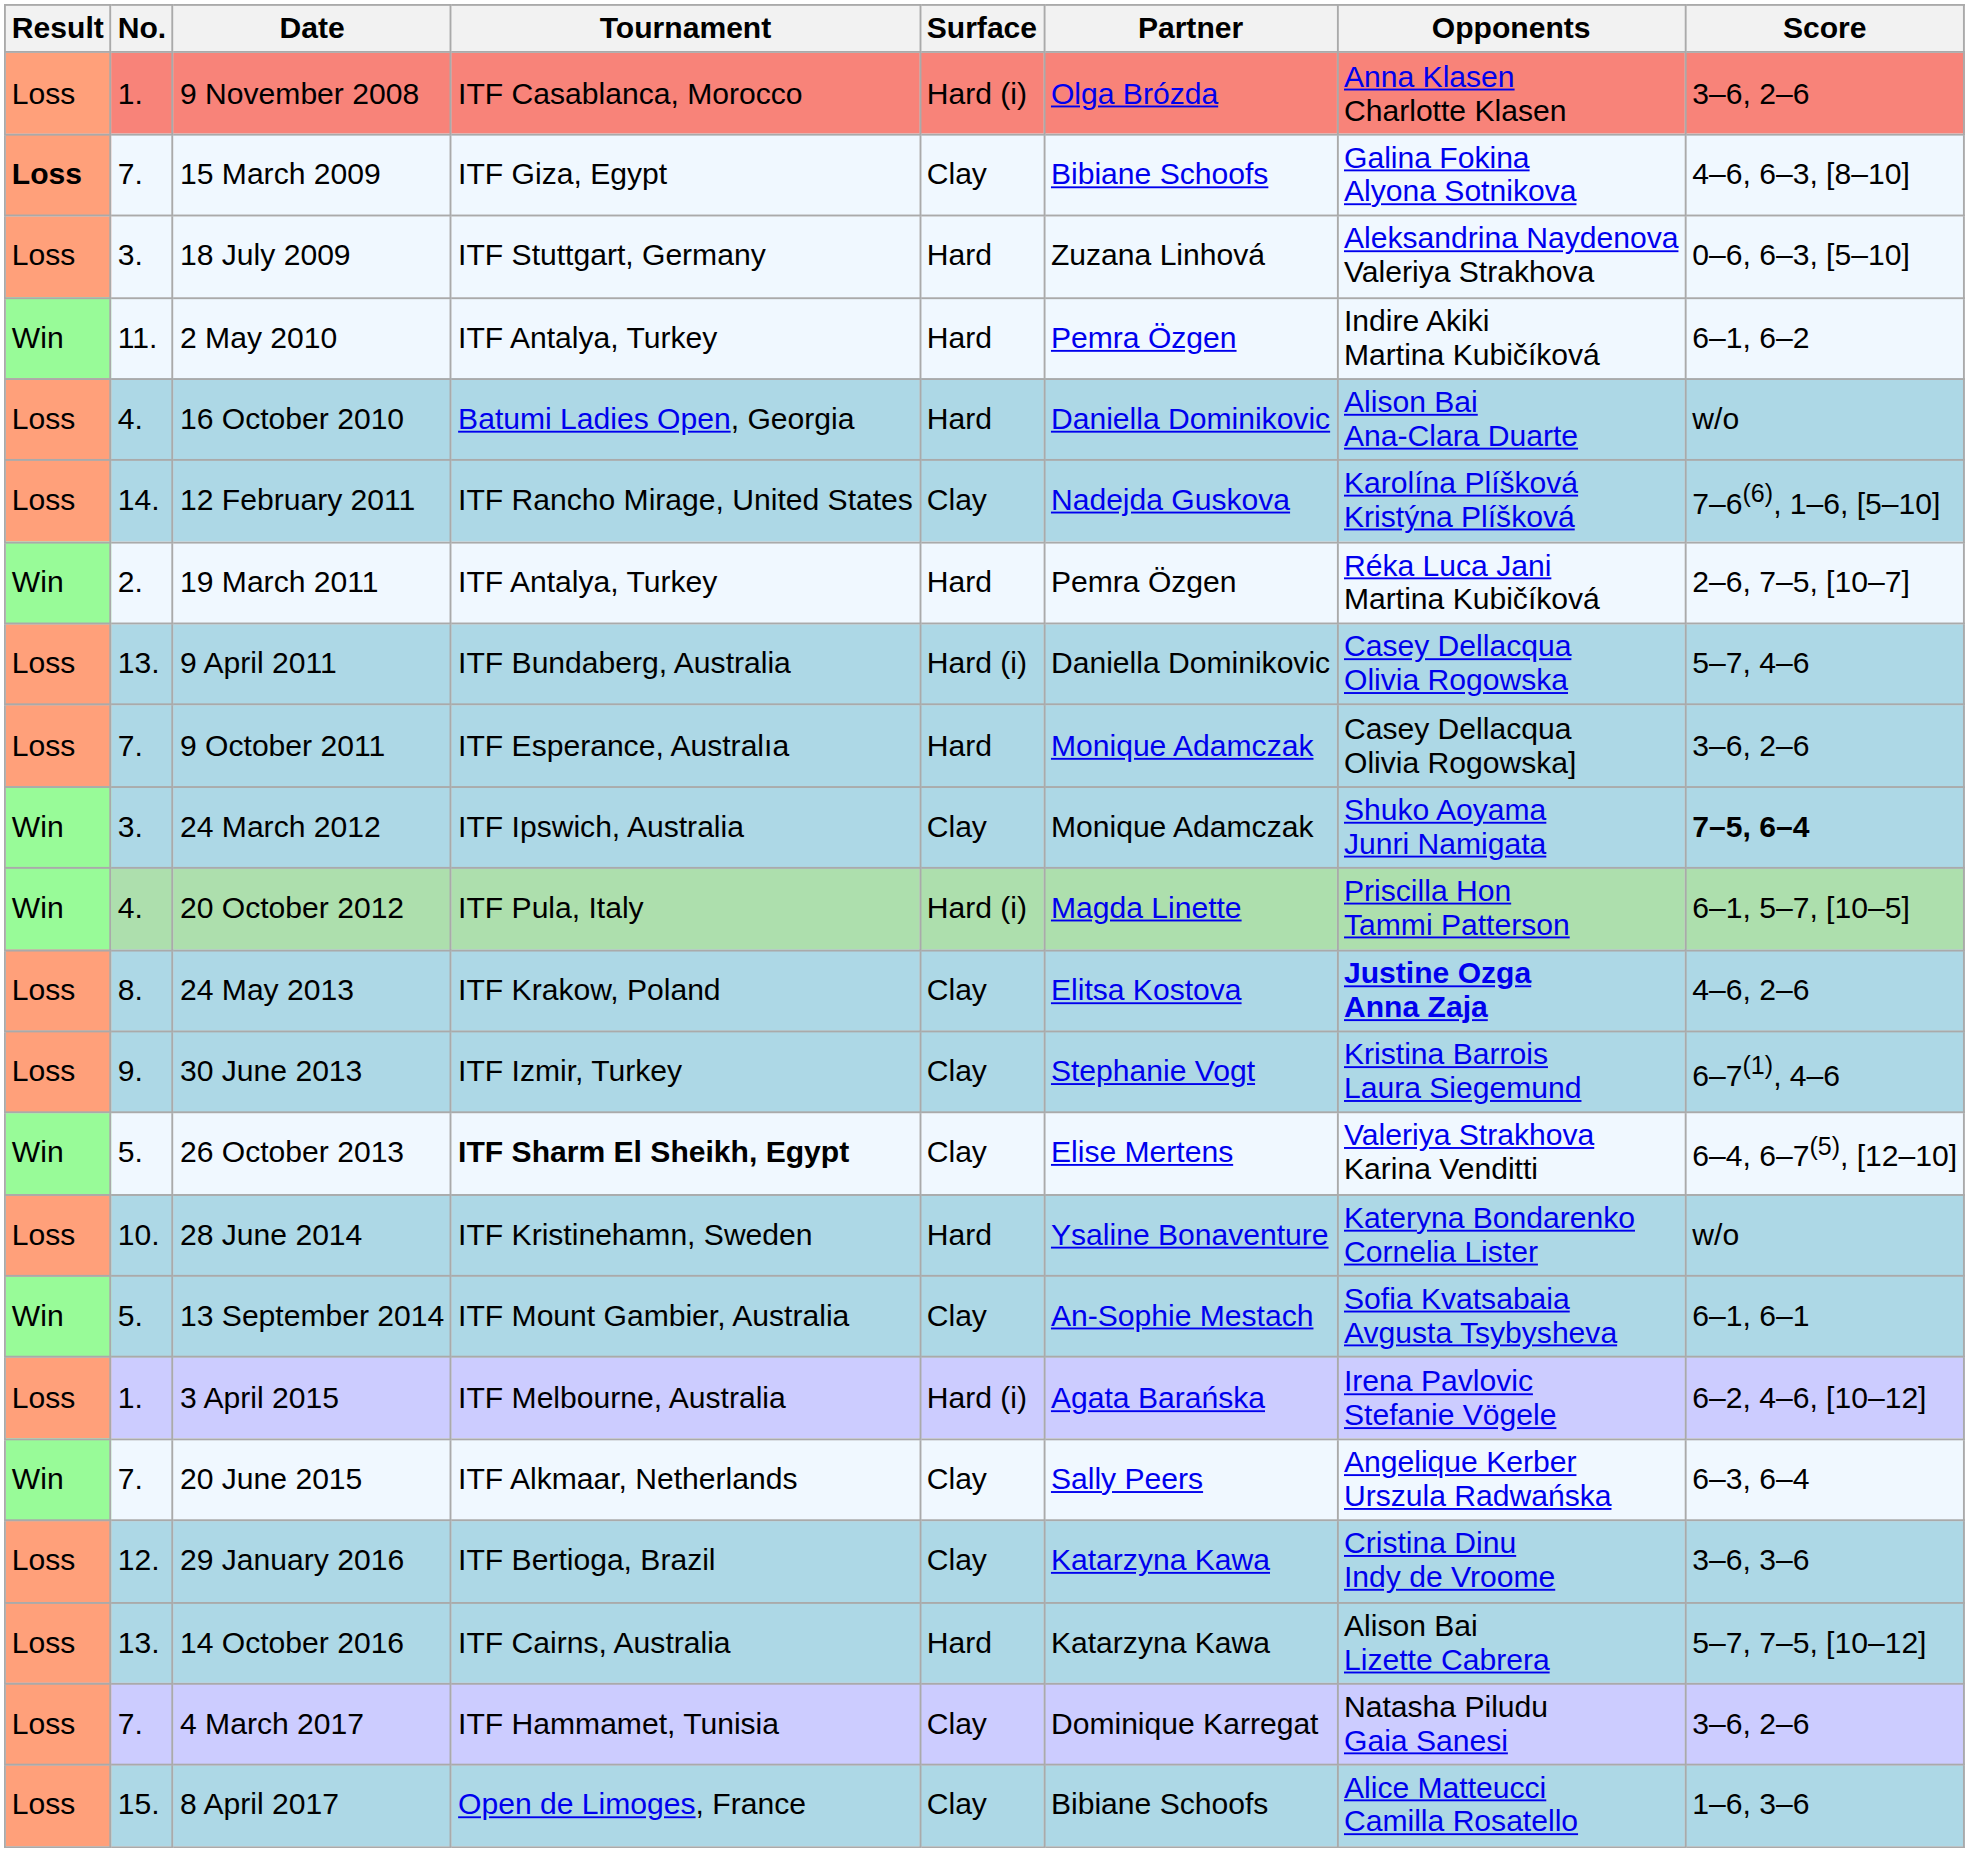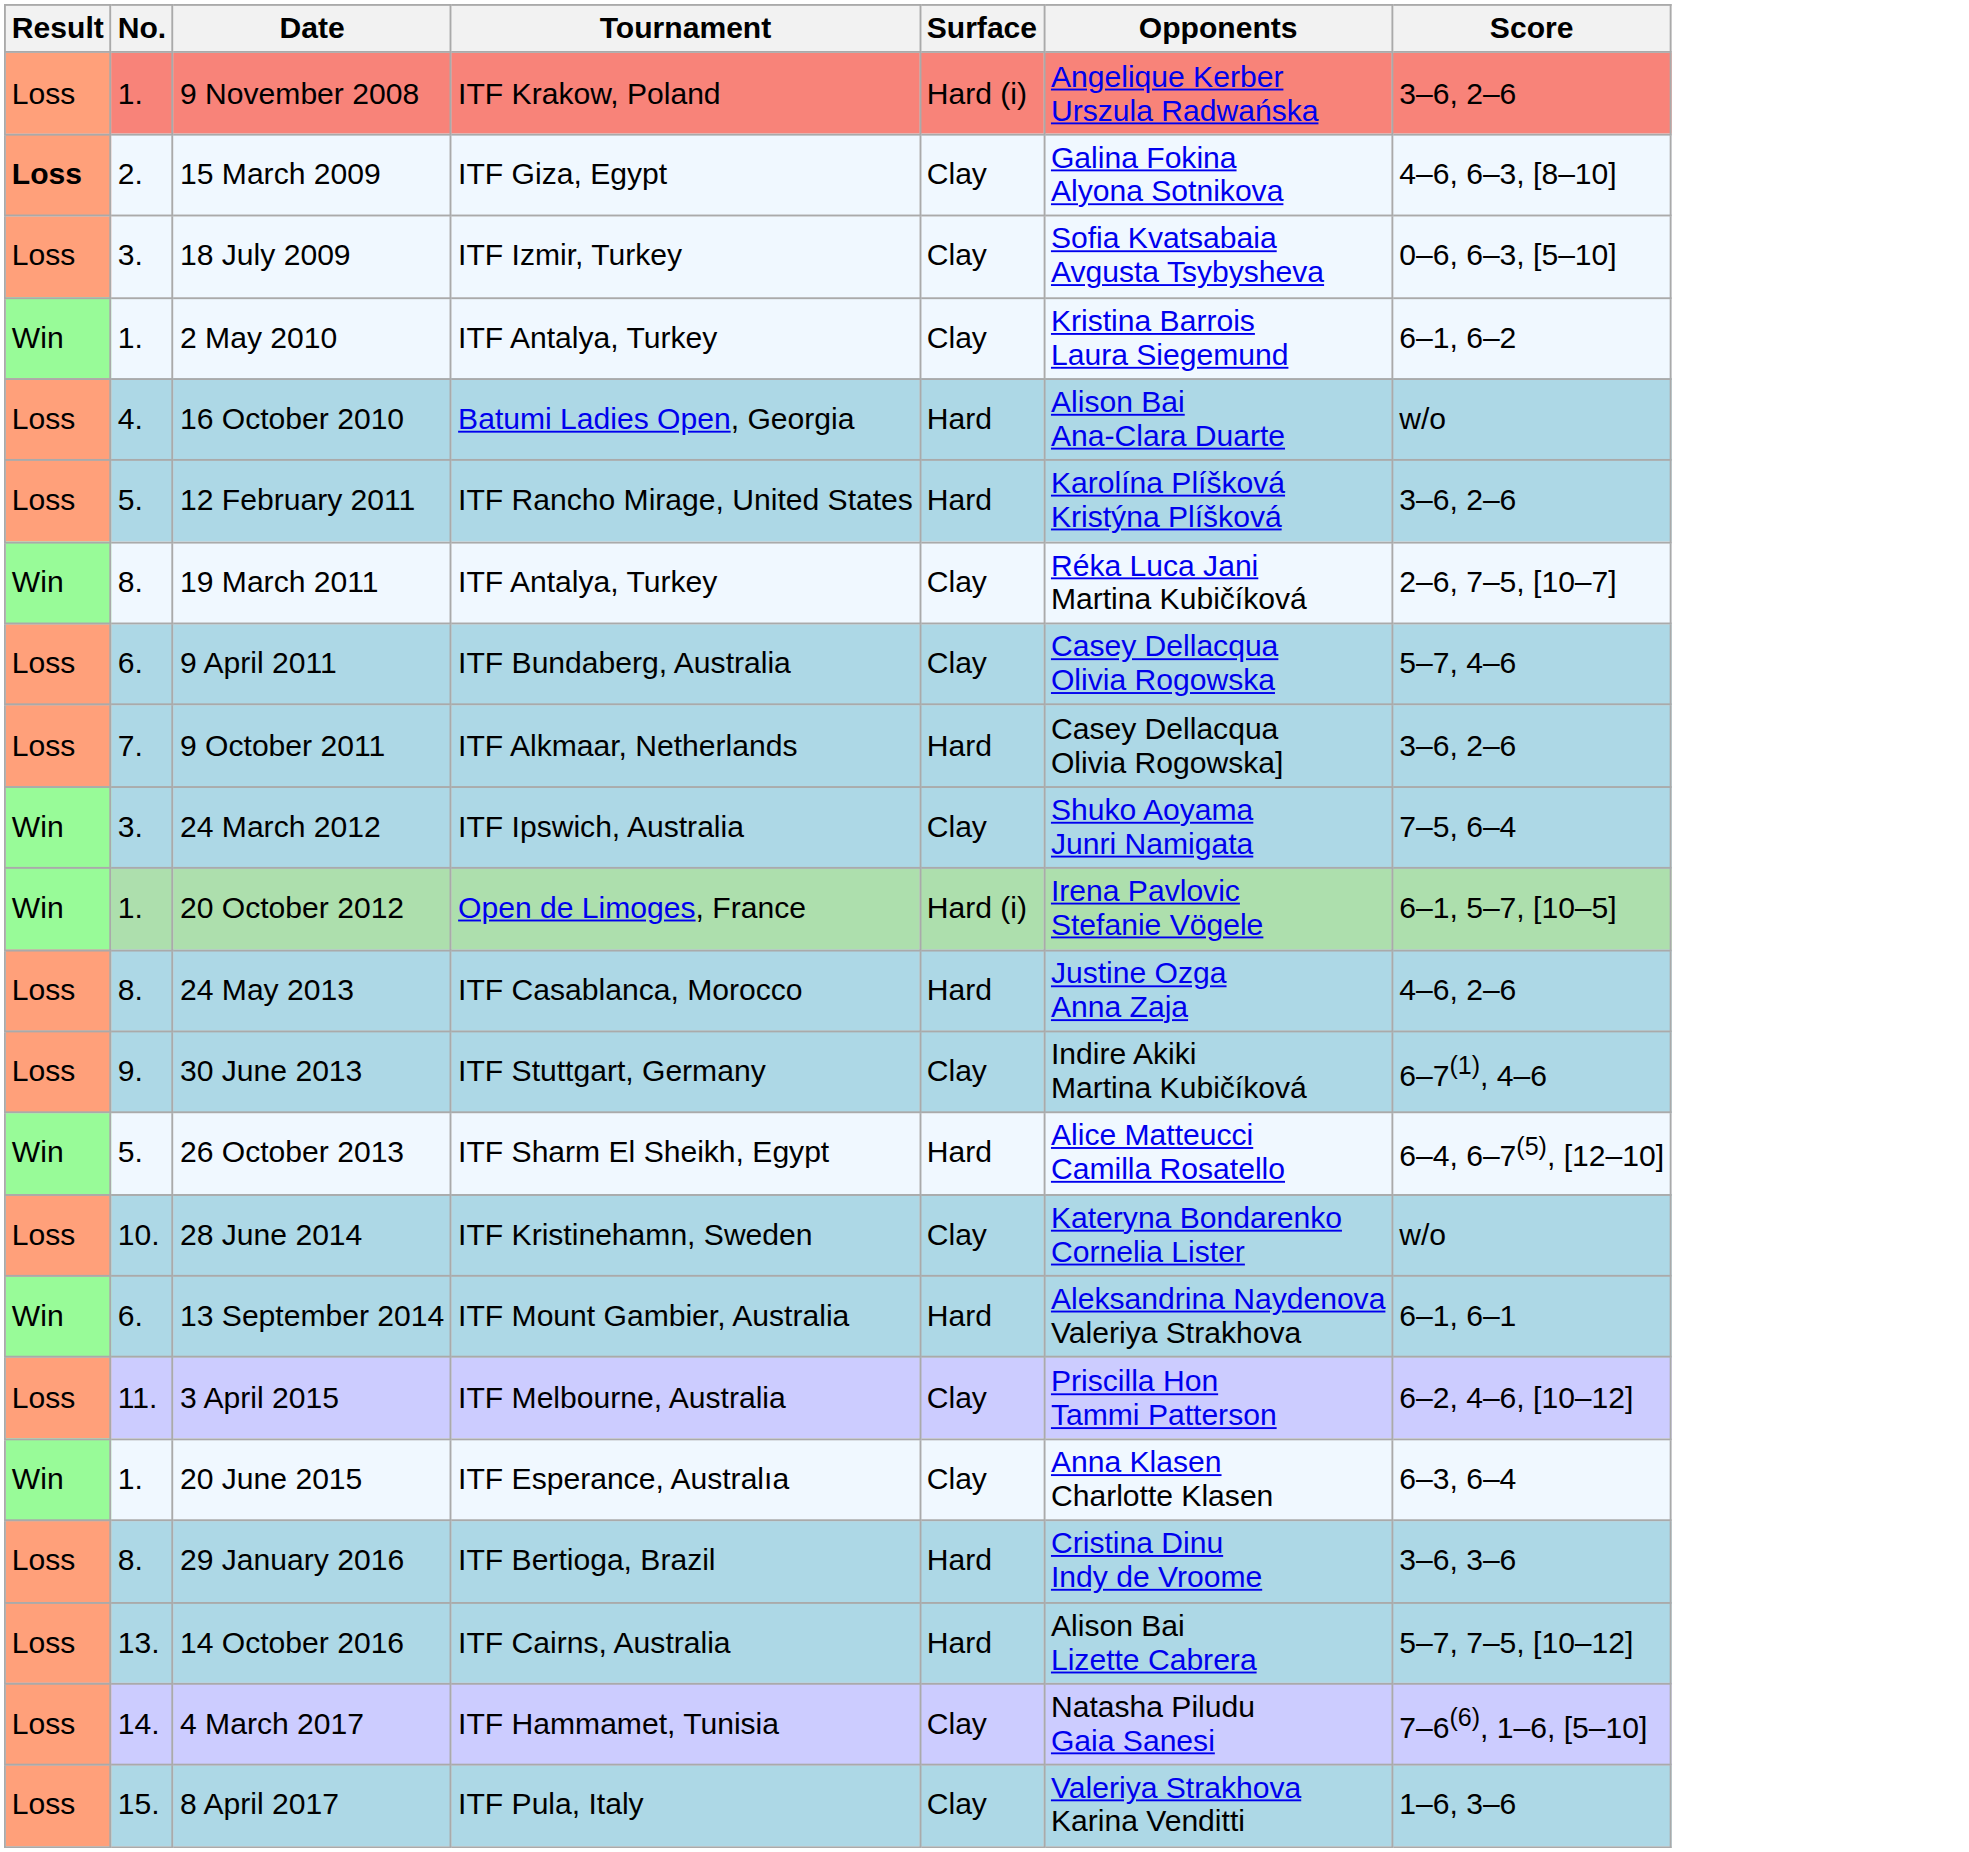 <table class="sortable wikitable">
 <tr>
 <th>Result</th>
 <th>No.</th>
 <th>Date</th>
 <th>Tournament</th>
 <th>Surface</th>
-<th>Partner</th>
 <th>Opponents</th>
 <th class="unsortable">Score</th>
 </tr>
 <tr style="background:#f88379;">
 <td style="background:#ffa07a;">Loss</td>
 <td>1.</td>
 <td>9 November 2008</td>
-<td>ITF Casablanca, Morocco</td>
+<td>ITF Krakow, Poland</td>
 <td>Hard (i)</td>
-<td> <a href='#'>Olga Brózda</a></td>
-<td> <a href='#'>Anna Klasen</a> <br>  Charlotte Klasen</td>
+<td> <a href='#'>Angelique Kerber</a> <br>  <a href='#'>Urszula Radwańska</a></td>
 <td>3–6, 2–6</td>
 </tr>
 <tr style="background:#f0f8ff;">
 <td style="background:#ffa07a;"><strong>Loss</strong></td>
-<td>7.</td>
+<td>2.</td>
 <td>15 March 2009</td>
 <td>ITF Giza, Egypt</td>
 <td>Clay</td>
-<td> <a href='#'>Bibiane Schoofs</a></td>
 <td> <a href='#'>Galina Fokina</a> <br>  <a href='#'>Alyona Sotnikova</a></td>
 <td>4–6, 6–3, [8–10]</td>
 </tr>
 <tr style="background:#f0f8ff;">
 <td style="background:#ffa07a;">Loss</td>
 <td>3.</td>
 <td>18 July 2009</td>
-<td>ITF Stuttgart, Germany</td>
-<td>Hard</td>
-<td> Zuzana Linhová</td>
-<td> <a href='#'>Aleksandrina Naydenova</a> <br>  Valeriya Strakhova</td>
+<td>ITF Izmir, Turkey</td>
+<td>Clay</td>
+<td> <a href='#'>Sofia Kvatsabaia</a> <br>  <a href='#'>Avgusta Tsybysheva</a></td>
 <td>0–6, 6–3, [5–10]</td>
 </tr>
 <tr style="background:#f0f8ff;">
 <td style="background:#98fb98;">Win</td>
-<td>11.</td>
+<td>1.</td>
 <td>2 May 2010</td>
 <td>ITF Antalya, Turkey</td>
-<td>Hard</td>
-<td> <a href='#'>Pemra Özgen</a></td>
-<td> Indire Akiki <br>  Martina Kubičíková</td>
+<td>Clay</td>
+<td> <a href='#'>Kristina Barrois</a> <br>  <a href='#'>Laura Siegemund</a></td>
 <td>6–1, 6–2</td>
 </tr>
 <tr style="background:lightblue;">
 <td style="background:#ffa07a;">Loss</td>
 <td>4.</td>
 <td>16 October 2010</td>
 <td><a href='#'>Batumi Ladies Open</a>, Georgia</td>
 <td>Hard</td>
-<td> <a href='#'>Daniella Dominikovic</a></td>
 <td> <a href='#'>Alison Bai</a> <br>  <a href='#'>Ana-Clara Duarte</a></td>
 <td>w/o</td>
 </tr>
 <tr style="background:lightblue;">
 <td style="background:#ffa07a;">Loss</td>
-<td>14.</td>
+<td>5.</td>
 <td>12 February 2011</td>
 <td>ITF Rancho Mirage, United States</td>
-<td>Clay</td>
-<td> <a href='#'>Nadejda Guskova</a></td>
+<td>Hard</td>
 <td> <a href='#'>Karolína Plíšková</a> <br>  <a href='#'>Kristýna Plíšková</a></td>
-<td>7–6<sup>(6)</sup>, 1–6, [5–10]</td>
+<td>3–6, 2–6</td>
 </tr>
 <tr style="background:#f0f8ff;">
 <td style="background:#98fb98;">Win</td>
-<td>2.</td>
+<td>8.</td>
 <td>19 March 2011</td>
 <td>ITF Antalya, Turkey</td>
-<td>Hard</td>
-<td> Pemra Özgen</td>
+<td>Clay</td>
 <td> <a href='#'>Réka Luca Jani</a> <br>  Martina Kubičíková</td>
 <td>2–6, 7–5, [10–7]</td>
 </tr>
 <tr style="background:lightblue;">
 <td style="background:#ffa07a;">Loss</td>
-<td>13.</td>
+<td>6.</td>
 <td>9 April 2011</td>
 <td>ITF Bundaberg, Australia</td>
-<td>Hard (i)</td>
-<td> Daniella Dominikovic</td>
+<td>Clay</td>
 <td> <a href='#'>Casey Dellacqua</a> <br>  <a href='#'>Olivia Rogowska</a></td>
 <td>5–7, 4–6</td>
 </tr>
 <tr style="background:lightblue;">
 <td style="background:#ffa07a;">Loss</td>
 <td>7.</td>
 <td>9 October 2011</td>
-<td>ITF Esperance, Australıa</td>
+<td>ITF Alkmaar, Netherlands</td>
 <td>Hard</td>
-<td> <a href='#'>Monique Adamczak</a></td>
 <td> Casey Dellacqua <br>  Olivia Rogowska]</td>
 <td>3–6, 2–6</td>
 </tr>
 <tr style="background:lightblue;">
 <td style="background:#98fb98;">Win</td>
 <td>3.</td>
 <td>24 March 2012</td>
 <td>ITF Ipswich, Australia</td>
 <td>Clay</td>
-<td> Monique Adamczak</td>
 <td> <a href='#'>Shuko Aoyama</a> <br>  <a href='#'>Junri Namigata</a></td>
-<td><strong>7–5, 6–4</strong></td>
+<td>7–5, 6–4</td>
 </tr>
 <tr style="background:#addfad;">
 <td style="background:#98fb98;">Win</td>
-<td>4.</td>
+<td>1.</td>
 <td>20 October 2012</td>
-<td>ITF Pula, Italy</td>
+<td><a href='#'>Open de Limoges</a>, France</td>
 <td>Hard (i)</td>
-<td> <a href='#'>Magda Linette</a></td>
-<td> <a href='#'>Priscilla Hon</a> <br>  <a href='#'>Tammi Patterson</a></td>
+<td> <a href='#'>Irena Pavlovic</a> <br>  <a href='#'>Stefanie Vögele</a></td>
 <td>6–1, 5–7, [10–5]</td>
 </tr>
 <tr style="background:lightblue;">
 <td style="background:#ffa07a;">Loss</td>
 <td>8.</td>
 <td>24 May 2013</td>
-<td>ITF Krakow, Poland</td>
-<td>Clay</td>
-<td> <a href='#'>Elitsa Kostova</a></td>
-<td><strong> <a href='#'>Justine Ozga</a> <br>  <a href='#'>Anna Zaja</a></strong></td>
+<td>ITF Casablanca, Morocco</td>
+<td>Hard</td>
+<td> <a href='#'>Justine Ozga</a> <br>  <a href='#'>Anna Zaja</a></td>
 <td>4–6, 2–6</td>
 </tr>
 <tr style="background:lightblue;">
 <td style="background:#ffa07a;">Loss</td>
 <td>9.</td>
 <td>30 June 2013</td>
-<td>ITF Izmir, Turkey</td>
+<td>ITF Stuttgart, Germany</td>
 <td>Clay</td>
-<td> <a href='#'>Stephanie Vogt</a></td>
-<td> <a href='#'>Kristina Barrois</a> <br>  <a href='#'>Laura Siegemund</a></td>
+<td> Indire Akiki <br>  Martina Kubičíková</td>
 <td>6–7<sup>(1)</sup>, 4–6</td>
 </tr>
 <tr style="background:#f0f8ff;">
 <td style="background:#98fb98;">Win</td>
 <td>5.</td>
 <td>26 October 2013</td>
-<td><strong>ITF Sharm El Sheikh, Egypt</strong></td>
-<td>Clay</td>
-<td> <a href='#'>Elise Mertens</a></td>
-<td> <a href='#'>Valeriya Strakhova</a> <br>  Karina Venditti</td>
+<td>ITF Sharm El Sheikh, Egypt</td>
+<td>Hard</td>
+<td> <a href='#'>Alice Matteucci</a> <br>  <a href='#'>Camilla Rosatello</a></td>
 <td>6–4, 6–7<sup>(5)</sup>, [12–10]</td>
 </tr>
 <tr style="background:lightblue;">
 <td style="background:#ffa07a;">Loss</td>
 <td>10.</td>
 <td>28 June 2014</td>
 <td>ITF Kristinehamn, Sweden</td>
-<td>Hard</td>
-<td> <a href='#'>Ysaline Bonaventure</a></td>
+<td>Clay</td>
 <td> <a href='#'>Kateryna Bondarenko</a> <br>  <a href='#'>Cornelia Lister</a></td>
 <td>w/o</td>
 </tr>
 <tr style="background:lightblue;">
 <td style="background:#98fb98;">Win</td>
-<td>5.</td>
+<td>6.</td>
 <td>13 September 2014</td>
 <td>ITF Mount Gambier, Australia</td>
-<td>Clay</td>
-<td> <a href='#'>An-Sophie Mestach</a></td>
-<td> <a href='#'>Sofia Kvatsabaia</a> <br>  <a href='#'>Avgusta Tsybysheva</a></td>
+<td>Hard</td>
+<td> <a href='#'>Aleksandrina Naydenova</a> <br>  Valeriya Strakhova</td>
 <td>6–1, 6–1</td>
 </tr>
 <tr style="background:#ccccff;">
 <td style="background:#ffa07a;">Loss</td>
-<td>1.</td>
+<td>11.</td>
 <td>3 April 2015</td>
 <td>ITF Melbourne, Australia</td>
-<td>Hard (i)</td>
-<td> <a href='#'>Agata Barańska</a></td>
-<td> <a href='#'>Irena Pavlovic</a> <br>  <a href='#'>Stefanie Vögele</a></td>
+<td>Clay</td>
+<td> <a href='#'>Priscilla Hon</a> <br>  <a href='#'>Tammi Patterson</a></td>
 <td>6–2, 4–6, [10–12]</td>
 </tr>
 <tr style="background:#f0f8ff;">
 <td style="background:#98fb98;">Win</td>
-<td>7.</td>
+<td>1.</td>
 <td>20 June 2015</td>
-<td>ITF Alkmaar, Netherlands</td>
+<td>ITF Esperance, Australıa</td>
 <td>Clay</td>
-<td> <a href='#'>Sally Peers</a></td>
-<td> <a href='#'>Angelique Kerber</a> <br>  <a href='#'>Urszula Radwańska</a></td>
+<td> <a href='#'>Anna Klasen</a> <br>  Charlotte Klasen</td>
 <td>6–3, 6–4</td>
 </tr>
 <tr style="background:lightblue;">
 <td style="background:#ffa07a;">Loss</td>
-<td>12.</td>
+<td>8.</td>
 <td>29 January 2016</td>
 <td>ITF Bertioga, Brazil</td>
-<td>Clay</td>
-<td> <a href='#'>Katarzyna Kawa</a></td>
+<td>Hard</td>
 <td> <a href='#'>Cristina Dinu</a> <br>  <a href='#'>Indy de Vroome</a></td>
 <td>3–6, 3–6</td>
 </tr>
 <tr style="background:lightblue;">
 <td style="background:#ffa07a;">Loss</td>
 <td>13.</td>
 <td>14 October 2016</td>
 <td>ITF Cairns, Australia</td>
 <td>Hard</td>
-<td> Katarzyna Kawa</td>
 <td> Alison Bai <br>  <a href='#'>Lizette Cabrera</a></td>
 <td>5–7, 7–5, [10–12]</td>
 </tr>
 <tr style="background:#ccccff;">
 <td style="background:#ffa07a;">Loss</td>
-<td>7.</td>
+<td>14.</td>
 <td>4 March 2017</td>
 <td>ITF Hammamet, Tunisia</td>
 <td>Clay</td>
-<td> Dominique Karregat</td>
 <td> Natasha Piludu <br>  <a href='#'>Gaia Sanesi</a></td>
-<td>3–6, 2–6</td>
+<td>7–6<sup>(6)</sup>, 1–6, [5–10]</td>
 </tr>
 <tr style="background:lightblue;">
 <td style="background:#ffa07a;">Loss</td>
 <td>15.</td>
 <td>8 April 2017</td>
-<td><a href='#'>Open de Limoges</a>, France</td>
+<td>ITF Pula, Italy</td>
 <td>Clay</td>
-<td> Bibiane Schoofs</td>
-<td> <a href='#'>Alice Matteucci</a> <br>  <a href='#'>Camilla Rosatello</a></td>
+<td> <a href='#'>Valeriya Strakhova</a> <br>  Karina Venditti</td>
 <td>1–6, 3–6</td>
 </tr>
 </table>
